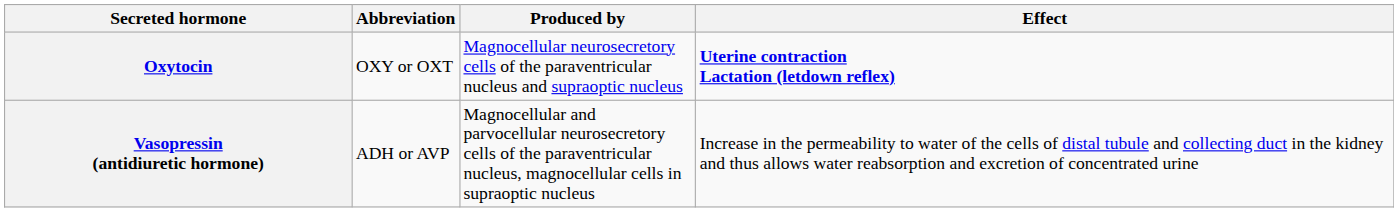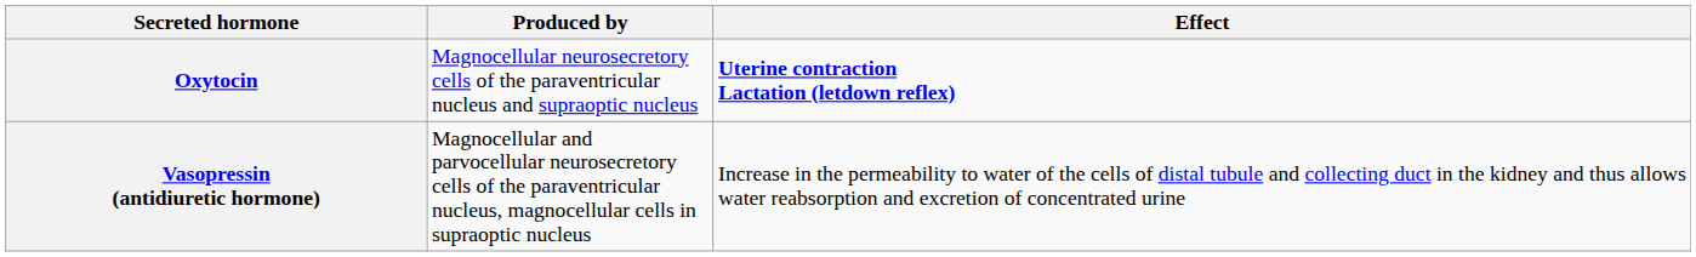 <table class="wikitable" width=100%>
 <tr>
 <th width=25%>Secreted hormone</th>
-<th width=6%>Abbreviation</th>
 <th width=17%>Produced by</th>
 <th>Effect</th>
 </tr>
 <tr>
 <th><a href='#'>Oxytocin</a></th>
-<td>OXY or OXT</td>
 <td><a href='#'>Magnocellular neurosecretory cells</a> of the paraventricular nucleus and <a href='#'>supraoptic nucleus</a></td>
 <td><strong><a href='#'>Uterine contraction</a> <br><a href='#'>Lactation (letdown reflex)</a> </strong></td>
 </tr>
 <tr>
 <th><a href='#'>Vasopressin</a> <br>(antidiuretic hormone)</th>
-<td>ADH or AVP</td>
 <td>Magnocellular and parvocellular neurosecretory cells of the paraventricular nucleus, magnocellular cells in supraoptic nucleus</td>
 <td>Increase in the permeability to water of the cells of <a href='#'>distal tubule</a> and <a href='#'>collecting duct</a> in the kidney and thus allows water reabsorption and excretion of concentrated urine</td>
 </tr>
 </table>
